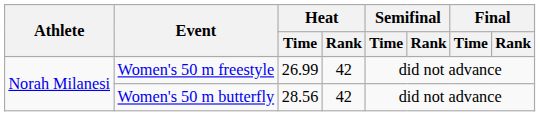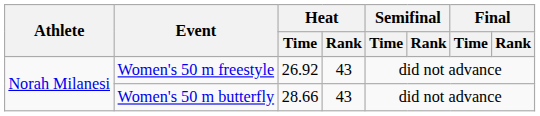 <table class=wikitable style="font-size:90%; text-align:center">
 <tr>
 <th rowspan="2">Athlete</th>
 <th rowspan="2">Event</th>
 <th colspan="2">Heat</th>
 <th colspan="2">Semifinal</th>
 <th colspan="2">Final</th>
 </tr>
 <tr style="font-size:95%">
 <th>Time</th>
 <th>Rank</th>
 <th>Time</th>
 <th>Rank</th>
 <th>Time</th>
 <th>Rank</th>
 </tr>
 <tr>
 <td align=left rowspan=2><a href='#'>Norah Milanesi</a></td>
 <td align=left><a href='#'>Women's 50 m freestyle</a></td>
-<td>26.99</td>
-<td>42</td>
+<td>26.92</td>
+<td>43</td>
 <td colspan=4>did not advance</td>
 </tr>
 <tr>
 <td align=left><a href='#'>Women's 50 m butterfly</a></td>
-<td>28.56</td>
-<td>42</td>
+<td>28.66</td>
+<td>43</td>
 <td colspan=4>did not advance</td>
 </tr>
 </table>
